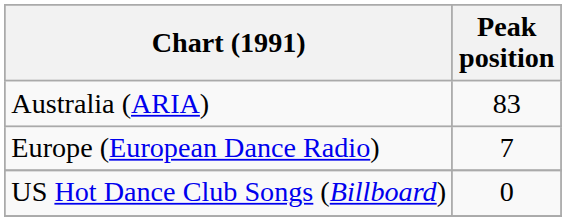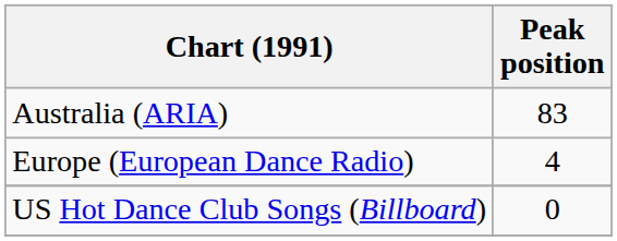 <table class="wikitable sortable">
 <tr>
 <th>Chart (1991)</th>
 <th>Peak<br>position</th>
 </tr>
 <tr>
 <td align="left">Australia (<a href='#'>ARIA</a>)</td>
 <td align="center">83</td>
 </tr>
 <tr>
 <td align="left">Europe (<a href='#'>European Dance Radio</a>)</td>
-<td align="center">7</td>
+<td align="center">4</td>
 </tr>
 <tr>
 </tr>
 <tr>
 <td align="left">US <a href='#'>Hot Dance Club Songs</a> (<em><a href='#'>Billboard</a></em>)</td>
 <td align="center">0</td>
 </tr>
 <tr>
 </tr>
 </table>
